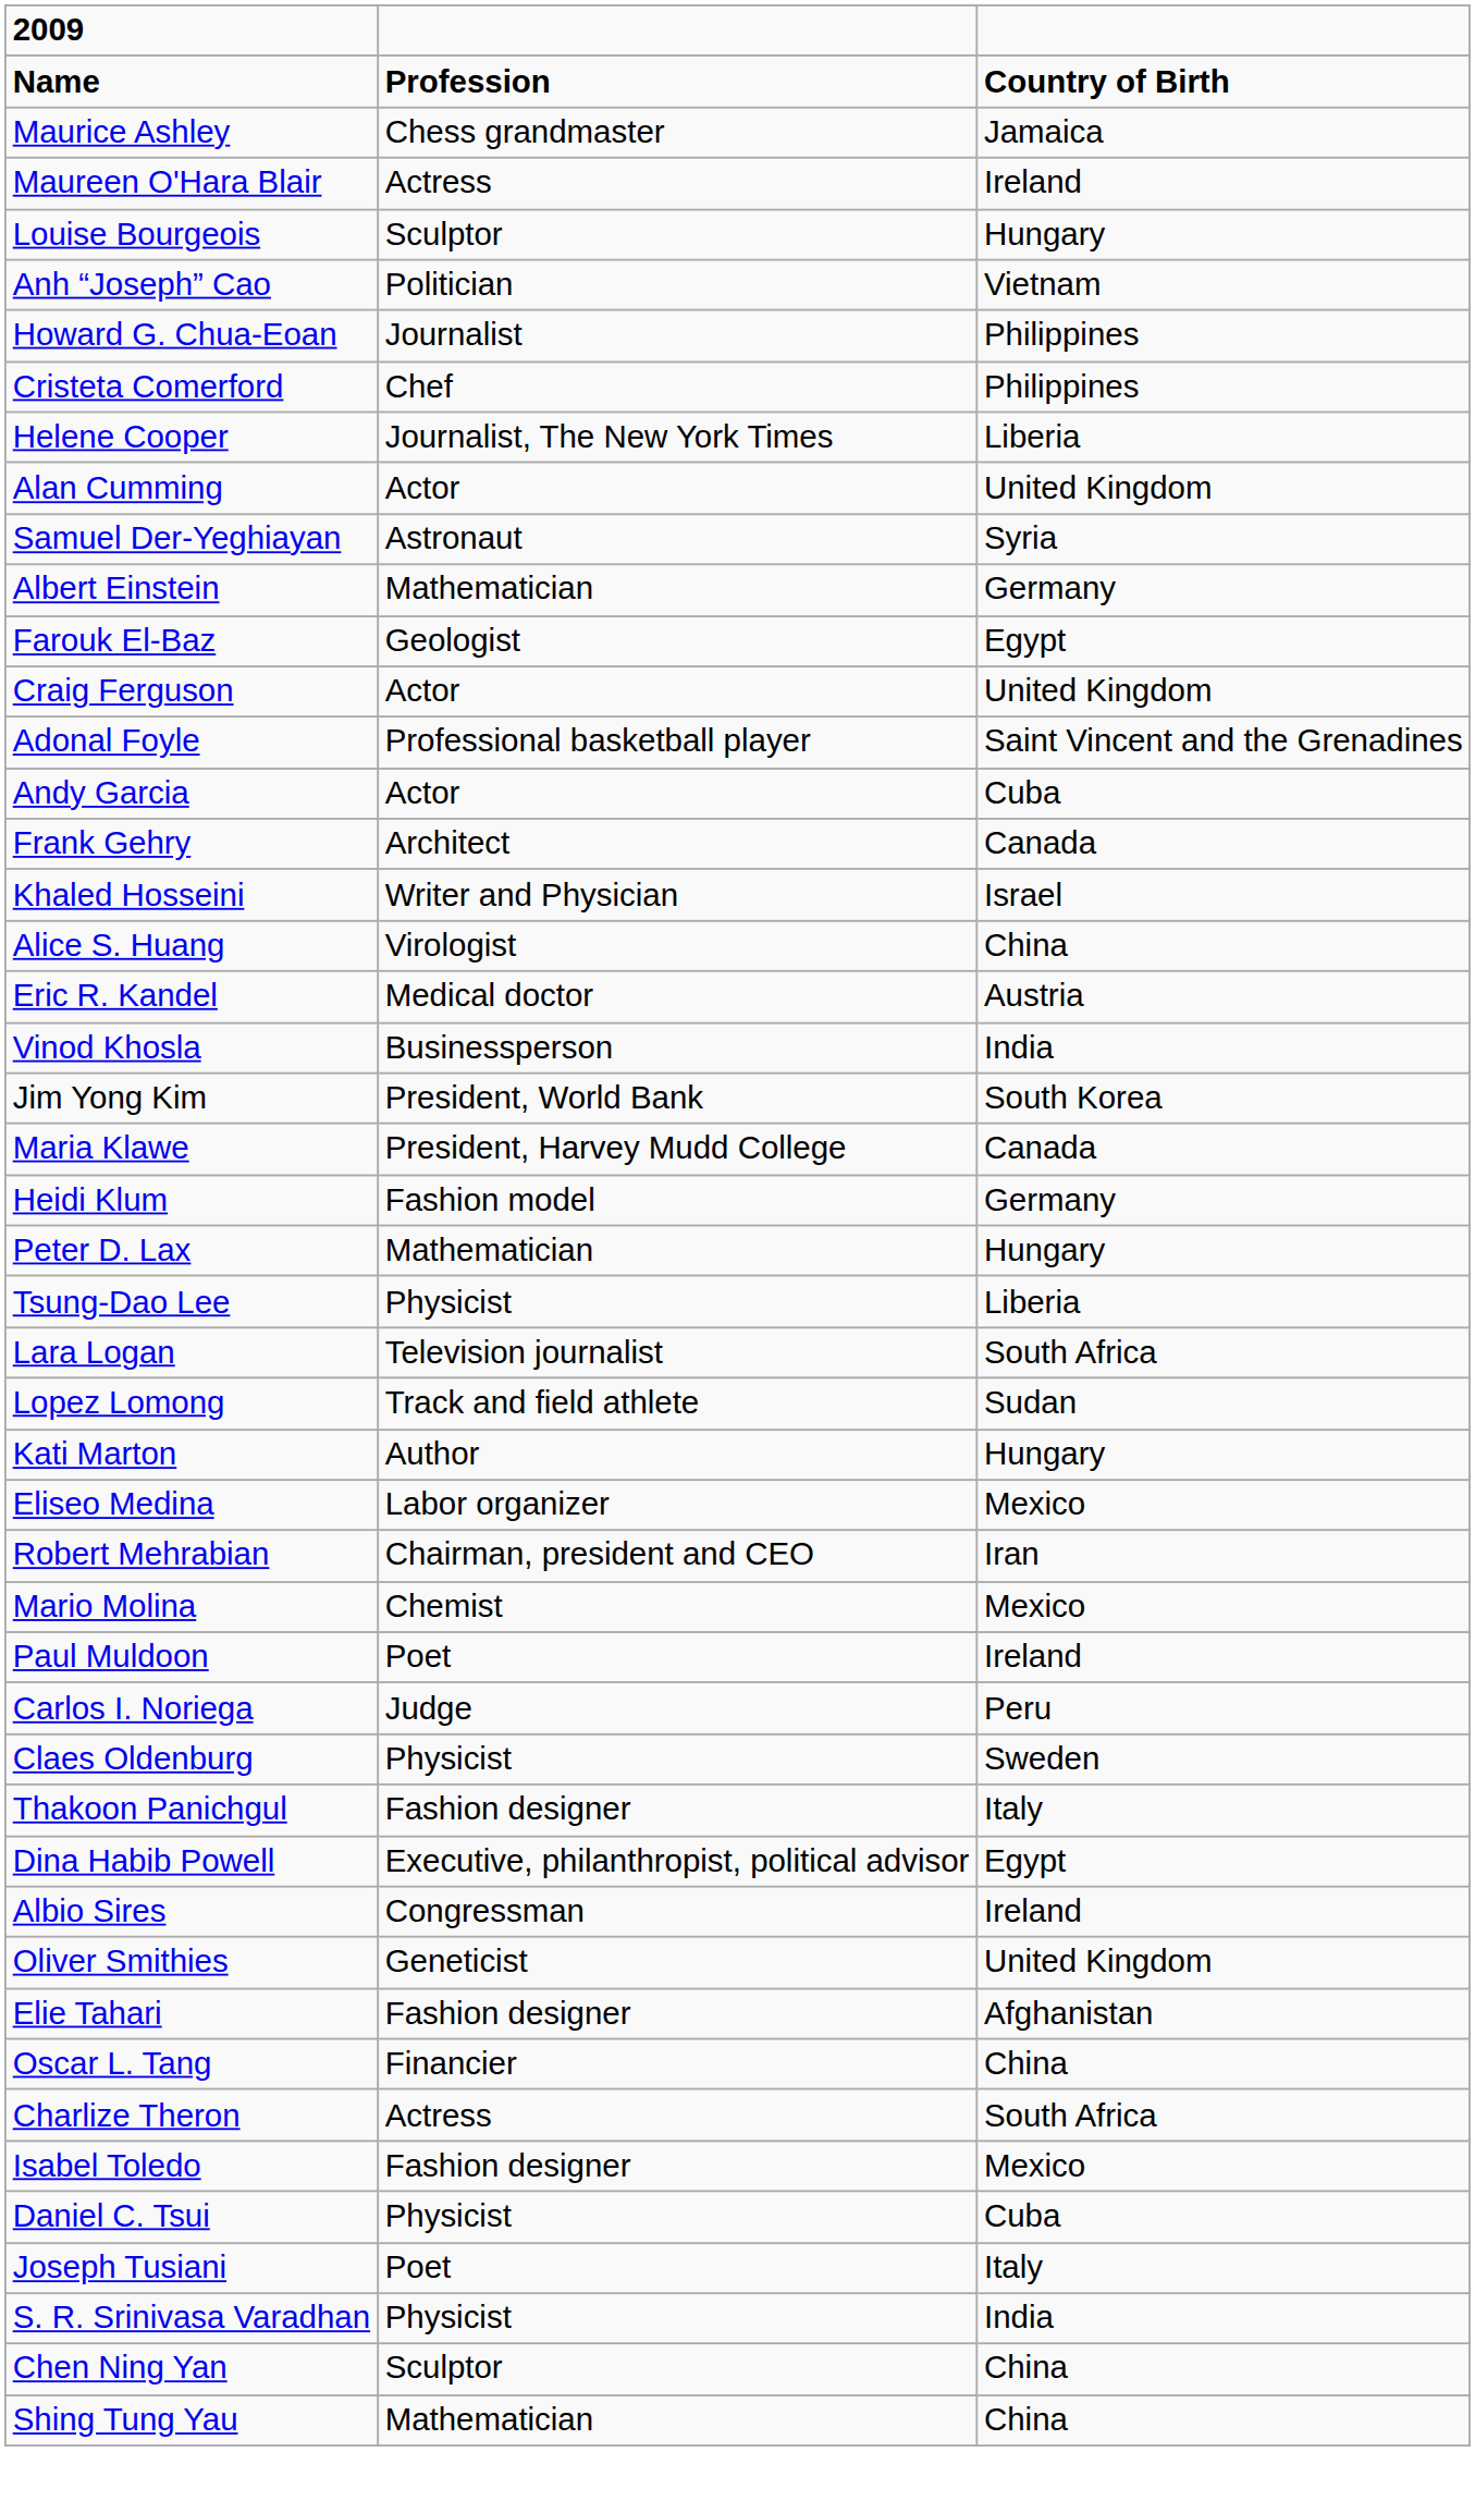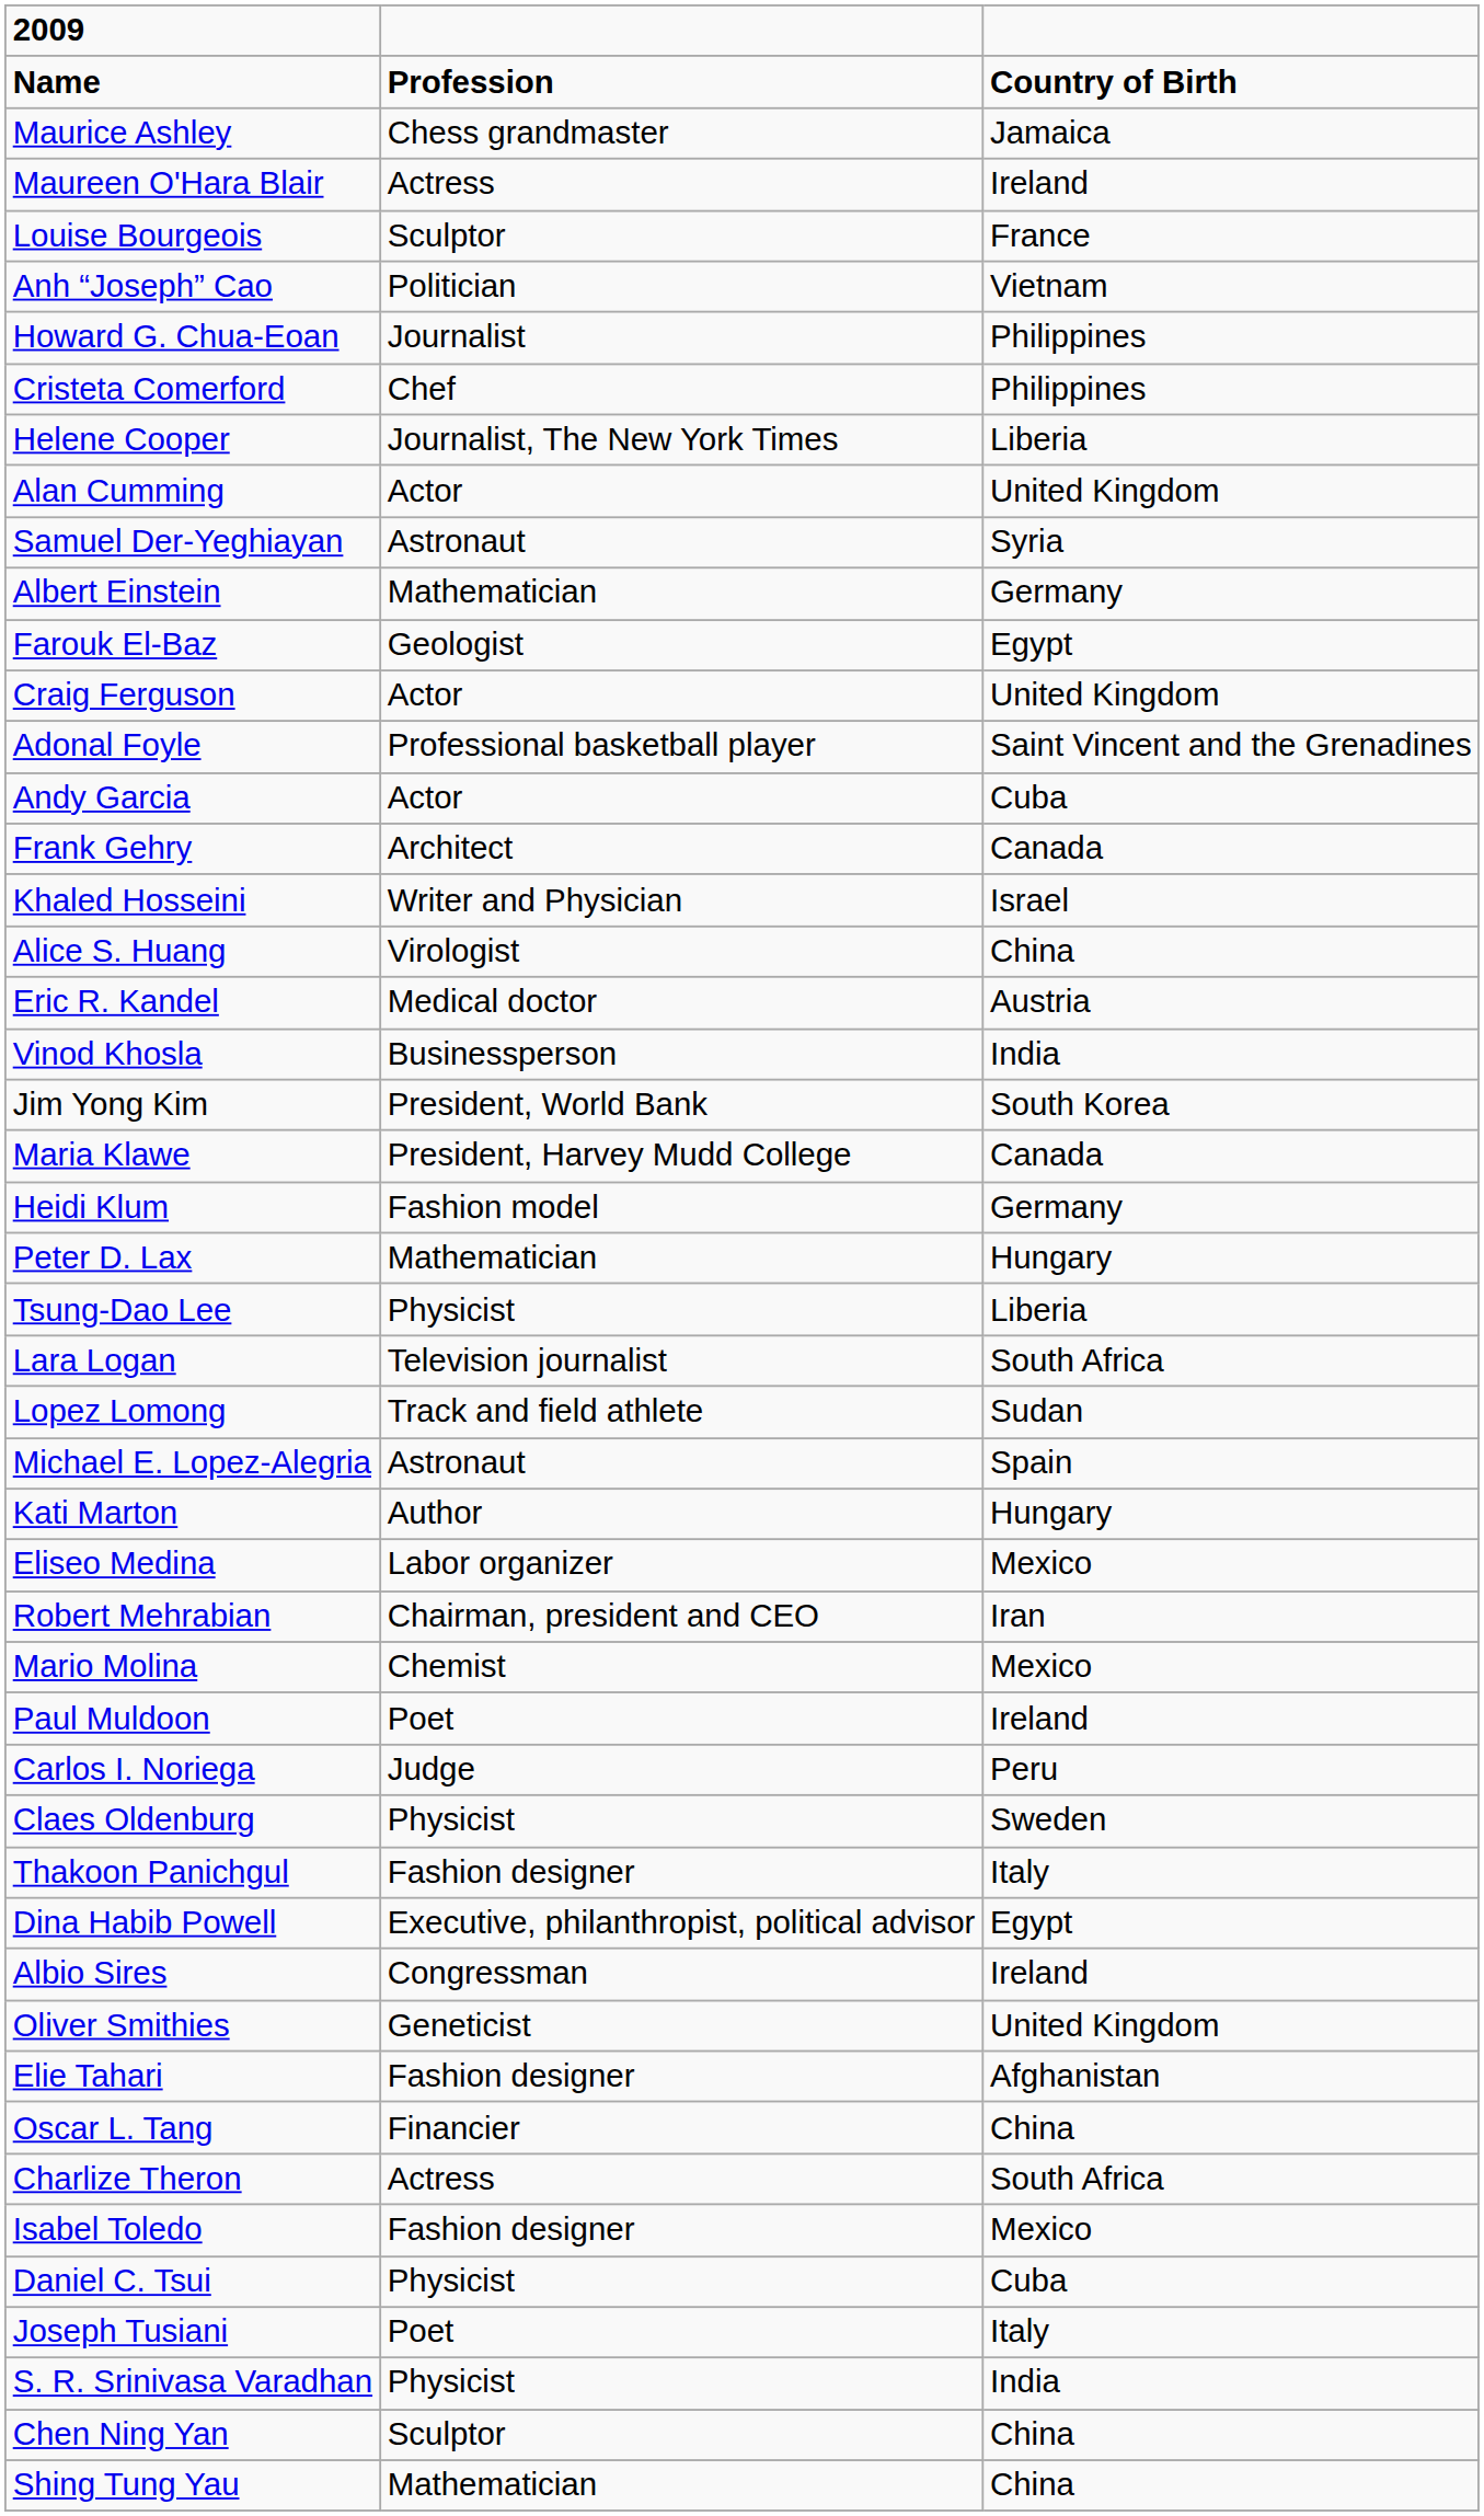 <table class="wikitable">
 <tr>
 <td><strong>2009</strong></td>
 <td></td>
 <td></td>
 </tr>
 <tr>
 <td><strong>Name</strong></td>
 <td><strong>Profession</strong></td>
 <td><strong>Country of Birth</strong></td>
 </tr>
 <tr>
 <td><a href='#'>Maurice Ashley</a></td>
 <td>Chess  grandmaster</td>
 <td>Jamaica</td>
 </tr>
 <tr>
 <td><a href='#'>Maureen O'Hara Blair</a></td>
 <td>Actress</td>
 <td>Ireland</td>
 </tr>
 <tr>
 <td><a href='#'>Louise Bourgeois</a></td>
 <td>Sculptor</td>
-<td>Hungary</td>
+<td>France</td>
 </tr>
 <tr>
 <td><a href='#'>Anh “Joseph” Cao</a></td>
 <td>Politician</td>
 <td>Vietnam</td>
 </tr>
 <tr>
 <td><a href='#'>Howard G. Chua-Eoan</a></td>
 <td>Journalist</td>
 <td>Philippines</td>
 </tr>
 <tr>
 <td><a href='#'>Cristeta Comerford</a></td>
 <td>Chef</td>
 <td>Philippines</td>
 </tr>
 <tr>
 <td><a href='#'>Helene Cooper</a></td>
 <td>Journalist,  The New York Times</td>
 <td>Liberia</td>
 </tr>
 <tr>
 <td><a href='#'>Alan Cumming</a></td>
 <td>Actor</td>
 <td>United Kingdom</td>
 </tr>
 <tr>
 <td><a href='#'>Samuel Der-Yeghiayan</a></td>
 <td>Astronaut</td>
 <td>Syria</td>
 </tr>
 <tr>
 <td><a href='#'>Albert Einstein</a></td>
 <td>Mathematician</td>
 <td>Germany</td>
 </tr>
 <tr>
 <td><a href='#'>Farouk El-Baz</a></td>
 <td>Geologist</td>
 <td>Egypt</td>
 </tr>
 <tr>
 <td><a href='#'>Craig Ferguson</a></td>
 <td>Actor</td>
 <td>United Kingdom</td>
 </tr>
 <tr>
 <td><a href='#'>Adonal Foyle</a></td>
 <td>Professional  basketball player</td>
 <td>Saint Vincent and the Grenadines</td>
 </tr>
 <tr>
 <td><a href='#'>Andy Garcia</a></td>
 <td>Actor</td>
 <td>Cuba</td>
 </tr>
 <tr>
 <td><a href='#'>Frank Gehry</a></td>
 <td>Architect</td>
 <td>Canada</td>
 </tr>
 <tr>
 <td><a href='#'>Khaled Hosseini</a></td>
 <td>Writer and Physician</td>
 <td>Israel</td>
 </tr>
 <tr>
 <td><a href='#'>Alice S. Huang</a></td>
 <td>Virologist</td>
 <td>China</td>
 </tr>
 <tr>
 <td><a href='#'>Eric R. Kandel</a></td>
 <td>Medical  doctor</td>
 <td>Austria</td>
 </tr>
 <tr>
 <td><a href='#'>Vinod Khosla</a></td>
 <td>Businessperson</td>
 <td>India</td>
 </tr>
 <tr>
 <td>Jim Yong Kim</td>
 <td>President,  World Bank</td>
 <td>South Korea</td>
 </tr>
 <tr>
 <td><a href='#'>Maria Klawe</a></td>
 <td>President, Harvey Mudd College</td>
 <td>Canada</td>
 </tr>
 <tr>
 <td><a href='#'>Heidi Klum</a></td>
 <td>Fashion  model</td>
 <td>Germany</td>
 </tr>
 <tr>
 <td><a href='#'>Peter D. Lax</a></td>
 <td>Mathematician</td>
 <td>Hungary</td>
 </tr>
 <tr>
 <td><a href='#'>Tsung-Dao Lee</a></td>
 <td>Physicist</td>
 <td>Liberia</td>
 </tr>
 <tr>
 <td><a href='#'>Lara Logan</a></td>
 <td>Television journalist</td>
 <td>South Africa</td>
 </tr>
 <tr>
 <td><a href='#'>Lopez Lomong</a></td>
 <td>Track  and field athlete</td>
 <td>Sudan</td>
 </tr>
 <tr>
+<td><a href='#'>Michael E. Lopez-Alegria</a></td>
+<td>Astronaut</td>
+<td>Spain</td>
+</tr>
+<tr>
 <td><a href='#'>Kati Marton</a></td>
 <td>Author</td>
 <td>Hungary</td>
 </tr>
 <tr>
 <td><a href='#'>Eliseo Medina</a></td>
 <td>Labor  organizer</td>
 <td>Mexico</td>
 </tr>
 <tr>
 <td><a href='#'>Robert Mehrabian</a></td>
 <td>Chairman,  president and CEO</td>
 <td>Iran</td>
 </tr>
 <tr>
 <td><a href='#'>Mario Molina</a></td>
 <td>Chemist</td>
 <td>Mexico</td>
 </tr>
 <tr>
 <td><a href='#'>Paul Muldoon</a></td>
 <td>Poet</td>
 <td>Ireland</td>
 </tr>
 <tr>
 <td><a href='#'>Carlos I. Noriega</a></td>
 <td>Judge</td>
 <td>Peru</td>
 </tr>
 <tr>
 <td><a href='#'>Claes Oldenburg</a></td>
 <td>Physicist</td>
 <td>Sweden</td>
 </tr>
 <tr>
 <td><a href='#'>Thakoon Panichgul</a></td>
 <td>Fashion  designer</td>
 <td>Italy</td>
 </tr>
 <tr>
 <td><a href='#'>Dina Habib Powell</a></td>
 <td>Executive, philanthropist, political advisor</td>
 <td>Egypt</td>
 </tr>
 <tr>
 <td><a href='#'>Albio Sires</a></td>
 <td>Congressman</td>
 <td>Ireland</td>
 </tr>
 <tr>
 <td><a href='#'>Oliver Smithies</a></td>
 <td>Geneticist</td>
 <td>United Kingdom</td>
 </tr>
 <tr>
 <td><a href='#'>Elie Tahari</a></td>
 <td>Fashion  designer</td>
 <td>Afghanistan</td>
 </tr>
 <tr>
 <td><a href='#'>Oscar L. Tang</a></td>
 <td>Financier</td>
 <td>China</td>
 </tr>
 <tr>
 <td><a href='#'>Charlize Theron</a></td>
 <td>Actress</td>
 <td>South Africa</td>
 </tr>
 <tr>
 <td><a href='#'>Isabel Toledo</a></td>
 <td>Fashion  designer</td>
 <td>Mexico</td>
 </tr>
 <tr>
 <td><a href='#'>Daniel C. Tsui</a></td>
 <td>Physicist</td>
 <td>Cuba</td>
 </tr>
 <tr>
 <td><a href='#'>Joseph Tusiani</a></td>
 <td>Poet</td>
 <td>Italy</td>
 </tr>
 <tr>
 <td><a href='#'>S. R. Srinivasa Varadhan</a></td>
 <td>Physicist</td>
 <td>India</td>
 </tr>
 <tr>
 <td><a href='#'>Chen Ning Yan</a></td>
 <td>Sculptor</td>
 <td>China</td>
 </tr>
 <tr>
 <td><a href='#'>Shing Tung Yau</a></td>
 <td>Mathematician</td>
 <td>China</td>
 </tr>
 </table>
